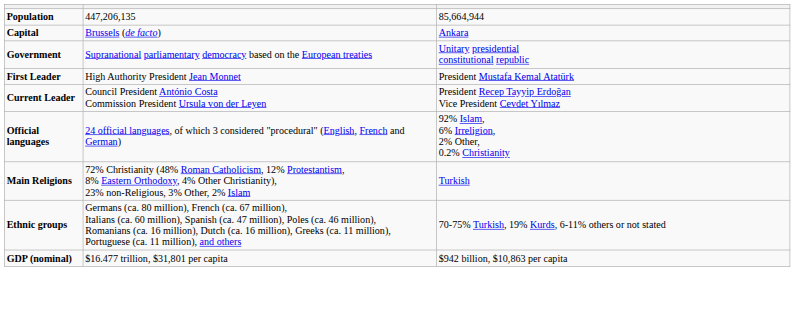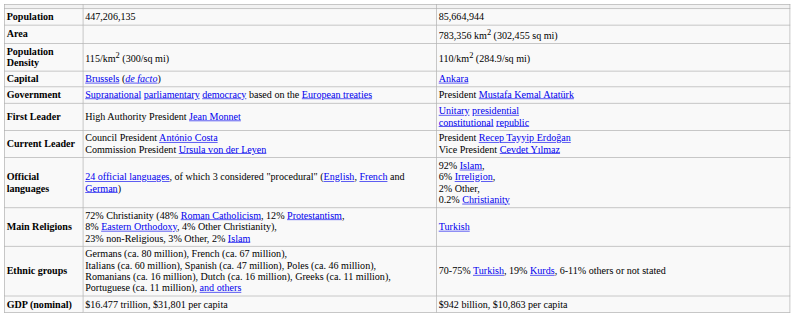 <table class="wikitable">
 <tr>
 <th style="width:10%;"></th>
 <th style="width:45%;"></th>
 <th style="width:45%;"></th>
 </tr>
 <tr>
 <td><strong>Population</strong></td>
 <td>447,206,135</td>
 <td>85,664,944</td>
 </tr>
 <tr>
+<td><strong>Area</strong></td>
+<td></td>
+<td>783,356 km<sup>2</sup> (302,455 sq mi)</td>
+</tr>
+<tr>
+<td><strong>Population Density</strong></td>
+<td>115/km<sup>2</sup> (300/sq mi)</td>
+<td>110/km<sup>2</sup> (284.9/sq mi)</td>
+</tr>
+<tr>
 <td><strong>Capital</strong></td>
 <td><a href='#'>Brussels</a> (<em><a href='#'>de facto</a></em>)</td>
 <td><a href='#'>Ankara</a></td>
 </tr>
 <tr>
 <td><strong>Government</strong></td>
 <td><a href='#'>Supranational</a> <a href='#'>parliamentary</a> <a href='#'>democracy</a> based on the <a href='#'>European treaties</a></td>
-<td><a href='#'>Unitary</a> <a href='#'>presidential</a><br><a href='#'>constitutional</a> <a href='#'>republic</a></td>
+<td>President <a href='#'>Mustafa Kemal Atatürk</a></td>
 </tr>
 <tr>
 <td><strong>First Leader</strong></td>
 <td>High Authority President <a href='#'>Jean Monnet</a></td>
-<td>President <a href='#'>Mustafa Kemal Atatürk</a></td>
+<td><a href='#'>Unitary</a> <a href='#'>presidential</a><br><a href='#'>constitutional</a> <a href='#'>republic</a></td>
 </tr>
 <tr>
 <td><strong>Current Leader</strong></td>
 <td>Council President <a href='#'>António Costa</a><br>Commission President <a href='#'>Ursula von der Leyen</a></td>
 <td>President <a href='#'>Recep Tayyip Erdoğan</a><br>Vice President <a href='#'>Cevdet Yılmaz</a></td>
 </tr>
 <tr>
 <td><strong>Official languages</strong></td>
 <td><a href='#'>24 official languages</a>, of which 3 considered "procedural" (<a href='#'>English</a>, <a href='#'>French</a> and <a href='#'>German</a>)</td>
 <td>92% <a href='#'>Islam</a>, <br> 6% <a href='#'>Irreligion</a>, <br> 2% Other, <br> 0.2% <a href='#'>Christianity</a></td>
 </tr>
 <tr>
 <td><strong>Main Religions</strong></td>
 <td>72% Christianity (48% <a href='#'>Roman Catholicism</a>, 12% <a href='#'>Protestantism</a>,<br> 8% <a href='#'>Eastern Orthodoxy</a>, 4% Other Christianity),<br> 23% non-Religious, 3% Other, 2% <a href='#'>Islam</a></td>
 <td><a href='#'>Turkish</a></td>
 </tr>
 <tr>
 <td><strong>Ethnic groups</strong></td>
 <td>Germans (ca. 80 million), French (ca. 67 million),<br> Italians (ca. 60 million), Spanish (ca. 47 million), Poles (ca. 46 million),<br> Romanians (ca. 16 million), Dutch (ca. 16 million), Greeks (ca. 11 million),<br> Portuguese (ca. 11 million), <a href='#'>and others</a></td>
 <td>70-75% <a href='#'>Turkish</a>, 19% <a href='#'>Kurds</a>, 6-11% others or not stated</td>
 </tr>
 <tr>
 <td><strong>GDP (nominal)</strong></td>
 <td>$16.477 trillion, $31,801 per capita</td>
 <td>$942 billion, $10,863 per capita</td>
 </tr>
 </table>
